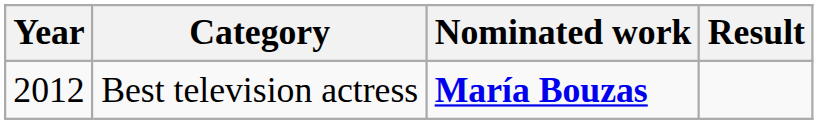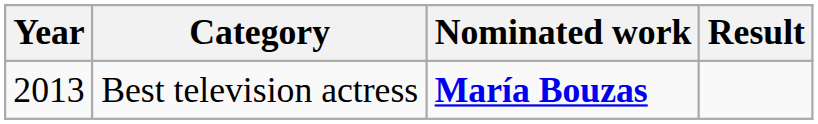 <table class="wikitable">
 <tr>
 <th><strong>Year</strong></th>
 <th><strong>Category</strong></th>
 <th><strong>Nominated work</strong></th>
 <th><strong>Result</strong></th>
 </tr>
 <tr>
-<td>2012</td>
+<td>2013</td>
 <td>Best television actress</td>
 <td><strong><a href='#'>María Bouzas</a></strong></td>
 <td></td>
 </tr>
 </table>
